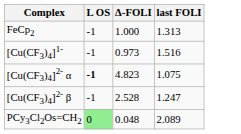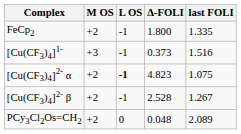 <table class="wikitable">
 <tr>
 <th>Complex</th>
+<th>M OS</th>
 <th>L OS</th>
 <th>Δ-FOLI</th>
 <th>last FOLI</th>
 </tr>
 <tr>
 <td>FeCp<sub>2</sub></td>
+<td>+2</td>
 <td>-1</td>
-<td>1.000</td>
-<td>1.313</td>
+<td>1.800</td>
+<td>1.335</td>
 </tr>
 <tr>
 <td>[Cu(CF<sub>3</sub>)<sub>4</sub>]<sup>1-</sup></td>
+<td>+3</td>
 <td>-1</td>
-<td>0.973</td>
+<td>0.373</td>
 <td>1.516</td>
 </tr>
 <tr>
 <td>[Cu(CF<sub>3</sub>)<sub>4</sub>]<sup>2-</sup> α</td>
+<td>+2</td>
 <td><strong>-1</strong></td>
 <td>4.823</td>
 <td>1.075</td>
 </tr>
 <tr>
 <td>[Cu(CF<sub>3</sub>)<sub>4</sub>]<sup>2-</sup> β</td>
+<td>+2</td>
 <td>-1</td>
 <td>2.528</td>
-<td>1.247</td>
+<td>1.267</td>
 </tr>
 <tr>
 <td>PCy<sub>3</sub>Cl<sub>2</sub>Os=CH<sub>2</sub></td>
-<td style="background: lightgreen;">0</td>
+<td>+2</td>
+<td>0</td>
 <td>0.048</td>
 <td>2.089</td>
 </tr>
 </table>
